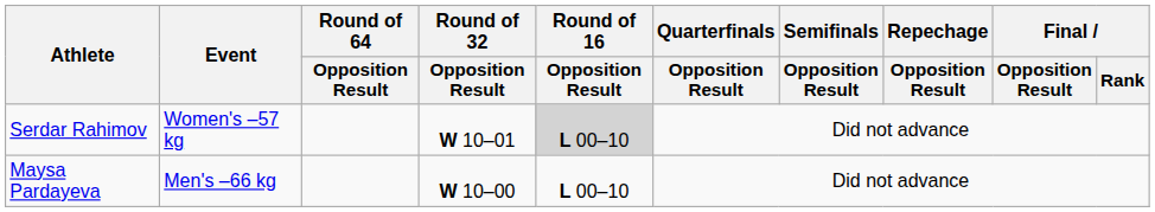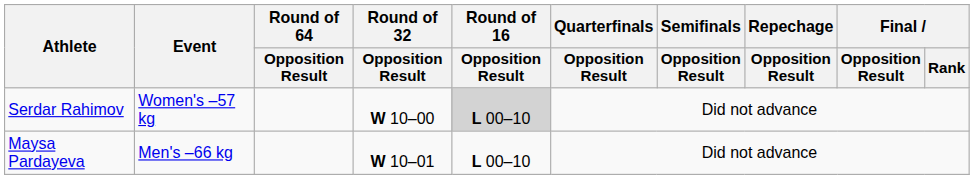 <table class="wikitable" style="font-size:90%">
 <tr>
 <th rowspan="2">Athlete</th>
 <th rowspan="2">Event</th>
 <th>Round of 64</th>
 <th>Round of 32</th>
 <th>Round of 16</th>
 <th>Quarterfinals</th>
 <th>Semifinals</th>
 <th>Repechage</th>
 <th colspan=2>Final / </th>
 </tr>
 <tr style="font-size:95%">
 <th>Opposition<br>Result</th>
 <th>Opposition<br>Result</th>
 <th>Opposition<br>Result</th>
 <th>Opposition<br>Result</th>
 <th>Opposition<br>Result</th>
 <th>Opposition<br>Result</th>
 <th>Opposition<br>Result</th>
 <th>Rank</th>
 </tr>
 <tr align=center>
 <td align=left><a href='#'>Serdar Rahimov</a></td>
 <td align=left><a href='#'>Women's –57 kg</a></td>
 <td></td>
-<td><br><strong>W</strong> 10–01</td>
+<td><br><strong>W</strong> 10–00</td>
 <td style="background: lightgrey;"><br><strong>L</strong> 00–10</td>
 <td colspan="5">Did not advance</td>
 </tr>
 <tr align=center>
 <td align=left><a href='#'>Maysa Pardayeva</a></td>
 <td align=left><a href='#'>Men's –66 kg</a></td>
 <td></td>
-<td><br><strong>W</strong> 10–00</td>
+<td><br><strong>W</strong> 10–01</td>
 <td><br><strong>L</strong> 00–10</td>
 <td colspan="5">Did not advance</td>
 </tr>
 </table>
